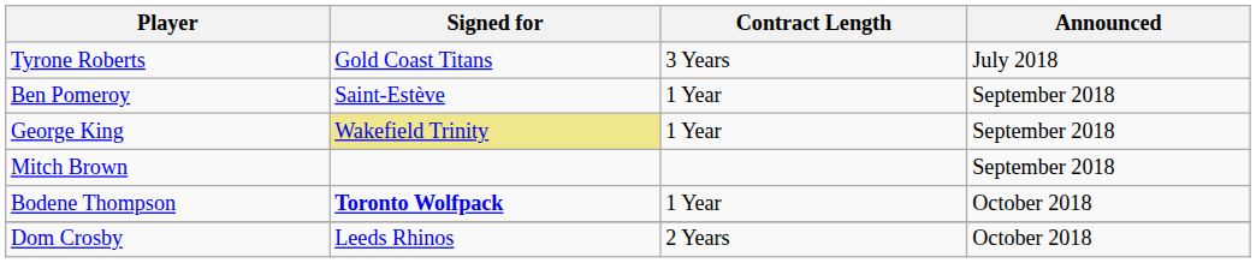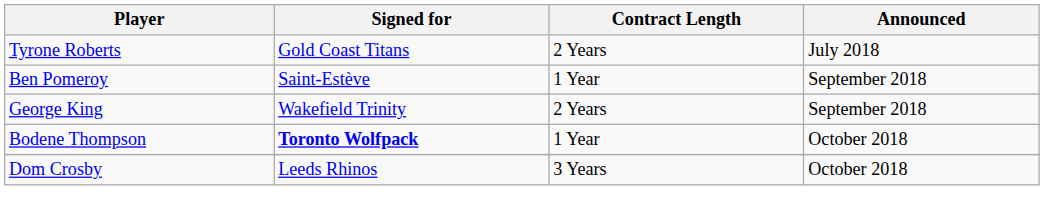 <table class="wikitable"  style="width:65%; font-size:90%;">
 <tr>
 <th>Player</th>
 <th>Signed for</th>
 <th>Contract Length</th>
 <th>Announced</th>
 </tr>
 <tr>
 <td> <a href='#'>Tyrone Roberts</a></td>
 <td><a href='#'>Gold Coast Titans</a></td>
-<td>3 Years</td>
+<td>2 Years</td>
 <td>July 2018</td>
 </tr>
 <tr>
 <td> <a href='#'>Ben Pomeroy</a></td>
 <td><a href='#'>Saint-Estève</a></td>
 <td>1 Year</td>
 <td>September 2018</td>
 </tr>
 <tr>
 <td> <a href='#'>George King</a></td>
-<td style="background: khaki;"><a href='#'>Wakefield Trinity</a></td>
-<td>1 Year</td>
-<td>September 2018</td>
-</tr>
-<tr>
-<td> <a href='#'>Mitch Brown</a></td>
-<td></td>
-<td></td>
+<td><a href='#'>Wakefield Trinity</a></td>
+<td>2 Years</td>
 <td>September 2018</td>
 </tr>
 <tr>
 <td> <a href='#'>Bodene Thompson</a></td>
 <td><strong><a href='#'>Toronto Wolfpack</a></strong></td>
 <td>1 Year</td>
 <td>October 2018</td>
 </tr>
 <tr>
 </tr>
 <tr>
 <td> <a href='#'>Dom Crosby</a></td>
 <td><a href='#'>Leeds Rhinos</a></td>
-<td>2 Years</td>
+<td>3 Years</td>
 <td>October 2018</td>
 </tr>
 </table>
